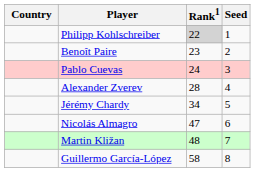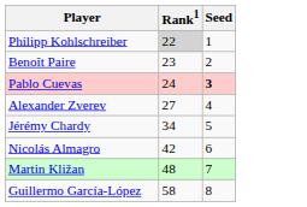 <table class="sortable wikitable">
 <tr>
-<th width="70">Country</th>
 <th width="175">Player</th>
 <th>Rank<sup>1</sup></th>
 <th>Seed</th>
 </tr>
 <tr>
-<td></td>
 <td><a href='#'>Philipp Kohlschreiber</a></td>
 <td style="background: lightgrey;">22</td>
 <td>1</td>
 </tr>
 <tr>
-<td></td>
 <td><a href='#'>Benoît Paire</a></td>
 <td>23</td>
 <td>2</td>
 </tr>
 <tr style="background:#fcc;">
-<td></td>
 <td><a href='#'>Pablo Cuevas</a></td>
 <td>24</td>
-<td>3</td>
+<td><strong>3</strong></td>
 </tr>
 <tr>
-<td></td>
 <td><a href='#'>Alexander Zverev</a></td>
-<td>28</td>
+<td>27</td>
 <td>4</td>
 </tr>
 <tr>
-<td></td>
 <td><a href='#'>Jérémy Chardy</a></td>
 <td>34</td>
 <td>5</td>
 </tr>
 <tr>
-<td></td>
 <td><a href='#'>Nicolás Almagro</a></td>
-<td>47</td>
+<td>42</td>
 <td>6</td>
 </tr>
 <tr style="background:#cfc;">
-<td></td>
 <td><a href='#'>Martin Kližan</a></td>
 <td>48</td>
 <td>7</td>
 </tr>
 <tr>
-<td></td>
 <td><a href='#'>Guillermo García-López</a></td>
 <td>58</td>
 <td>8</td>
 </tr>
 </table>
